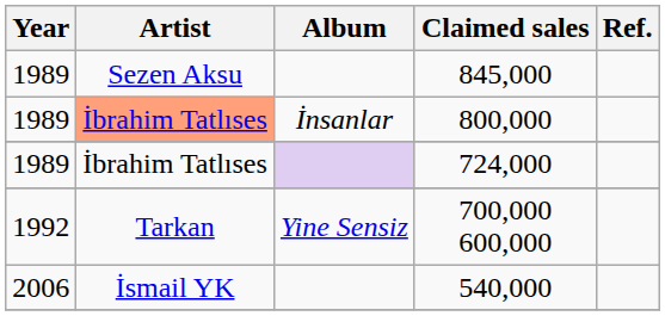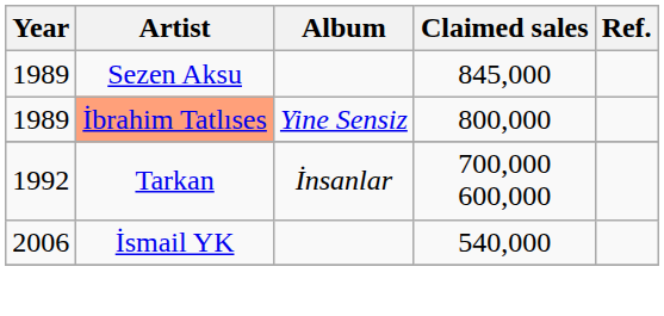 <table class="wikitable sortable">
 <tr>
 <th>Year</th>
 <th>Artist</th>
 <th>Album</th>
 <th>Claimed sales</th>
 <th>Ref.</th>
 </tr>
 <tr>
 <td style="text-align:center;">1989</td>
 <td style="text-align:center;"><a href='#'>Sezen Aksu</a></td>
 <td style="text-align:center;"><em></em></td>
 <td style="text-align:center;">845,000</td>
 <td style="text-align:center;"></td>
 </tr>
 <tr>
 <td style="text-align:center;">1989</td>
 <td style="background: lightsalmon; text-align:center;"><a href='#'>İbrahim Tatlıses</a></td>
-<td style="text-align:center;"><em>İnsanlar</em></td>
+<td style="text-align:center;"><em><a href='#'>Yine Sensiz</a></em></td>
 <td style="text-align:center;">800,000</td>
 <td style="text-align:center;"></td>
 </tr>
 <tr>
 </tr>
 <tr>
-<td style="text-align:center;">1989</td>
-<td style="text-align:center;">İbrahim Tatlıses</td>
-<td align="center" bgcolor="#E0CEF2"><em></em></td>
-<td style="text-align:center;">724,000</td>
-<td style="text-align:center;"></td>
-</tr>
-<tr>
 </tr>
 <tr>
 <td style="text-align:center;">1992</td>
 <td style="text-align:center;"><a href='#'>Tarkan</a></td>
-<td style="text-align:center;"><em><a href='#'>Yine Sensiz</a></em></td>
+<td style="text-align:center;"><em>İnsanlar</em></td>
 <td style="text-align:center;">700,000<br>600,000</td>
 <td style="text-align:center;"><br></td>
 </tr>
 <tr>
 <td style="text-align:center;">2006</td>
 <td style="text-align:center;"><a href='#'>İsmail YK</a></td>
 <td style="text-align:center;"><em></em></td>
 <td style="text-align:center;">540,000</td>
 <td style="text-align:center;"></td>
 </tr>
 <tr>
 </tr>
 </table>
